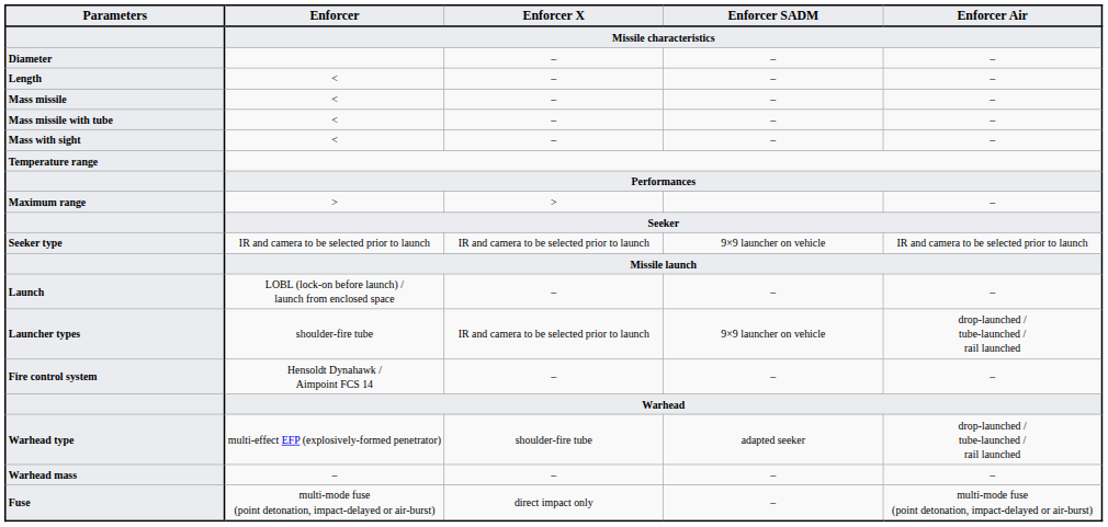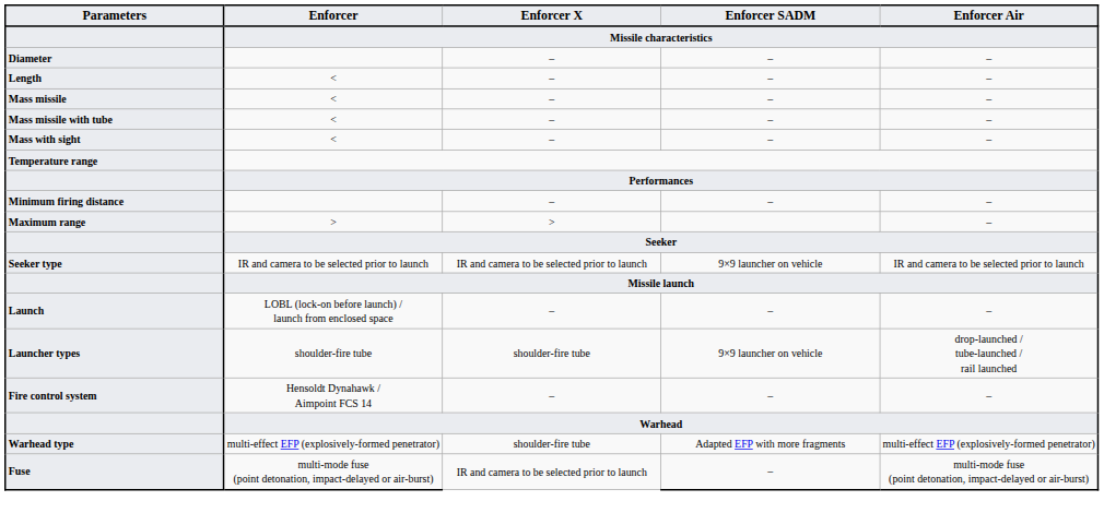 <table class="wikitable">
 <tr>
 <td style="background:#EAECF0;border-left:solid 2px black;border-top:solid 2px black;border-bottom:solid 2px black;width:20%;text-align:center"><strong>Parameters</strong></td>
 <td style="background:#EAECF0; border-left:solid 2px black;border-top:solid 2px black;border-bottom:solid 2px black;width:20%;text-align:center"><strong>Enforcer</strong><br></td>
 <td style="background:#EAECF0; border-top:solid 2px black;border-bottom:solid 2px black;width:20%;text-align:center"><strong>Enforcer X</strong><br></td>
 <td style="background:#EAECF0; border-top:solid 2px black;border-bottom:solid 2px black;width:20%;text-align:center"><strong>Enforcer SADM</strong><br></td>
 <td style="background:#EAECF0; border-right:solid 2px black;border-top:solid 2px black;border-bottom:solid 2px black;width:20%;text-align:center"><strong>Enforcer Air</strong><br></td>
 </tr>
 <tr>
 <td style="background:#EAECF0;border-left:solid 2px black;border-right:solid 2px black"></td>
 <td colspan="4" style="background:#EAECF0;border-right:solid 2px black;text-align:center"><strong><small>Missile characteristics</small></strong></td>
 </tr>
 <tr>
 <td style="background:#EAECF0;border-left:solid 2px black;border-right:solid 2px black"><strong><small>Diameter</small></strong></td>
 <td style="text-align:center"><small></small></td>
 <td style="text-align:center"><small>–</small></td>
 <td style="text-align:center"><small>–</small></td>
 <td style="border-right:solid 2px black;text-align:center"><small>–</small></td>
 </tr>
 <tr>
 <td style="background:#EAECF0;border-left:solid 2px black;border-right:solid 2px black"><strong><small>Length</small></strong></td>
 <td style="text-align:center"><small>< </small></td>
 <td style="text-align:center"><small>–</small></td>
 <td style="text-align:center"><small>–</small></td>
 <td style="border-right:solid 2px black;text-align:center"><small>–</small></td>
 </tr>
 <tr>
 <td style="background:#EAECF0;border-left:solid 2px black;border-right:solid 2px black"><strong><small>Mass missile</small></strong></td>
 <td style="text-align:center"><small>< </small></td>
 <td style="text-align:center"><small>–</small></td>
 <td style="text-align:center"><small>–</small></td>
 <td style="border-right:solid 2px black;text-align:center"><small>–</small></td>
 </tr>
 <tr>
 <td style="background:#EAECF0;border-left:solid 2px black;border-right:solid 2px black"><strong><small>Mass missile with tube</small></strong></td>
 <td style="text-align:center"><small>< </small></td>
 <td style="text-align:center"><small>–</small></td>
 <td style="text-align:center"><small>–</small></td>
 <td style="border-right:solid 2px black;text-align:center"><small>–</small></td>
 </tr>
 <tr>
 <td style="background:#EAECF0;border-left:solid 2px black;border-right:solid 2px black"><small><strong>Mass with sight</strong></small></td>
 <td style="text-align:center"><small>< </small></td>
 <td style="text-align:center"><small>–</small></td>
 <td style="text-align:center"><small>–</small></td>
 <td style="border-right:solid 2px black;text-align:center"><small>–</small></td>
 </tr>
 <tr>
 <td style="background:#EAECF0;border-left:solid 2px black;border-right:solid 2px black"><strong><small>Temperature range</small></strong></td>
 <td colspan="4" style="border-right:solid 2px black;text-align:center"><small></small></td>
 </tr>
 <tr>
 <td style="background:#EAECF0;border-left:solid 2px black;border-right:solid 2px black"></td>
 <td colspan="4" style="background:#EAECF0;border-right:solid 2px black;text-align:center"><strong><small>Performances</small></strong></td>
 </tr>
 <tr>
+<td style="background:#EAECF0;border-left:solid 2px black;border-right:solid 2px black"><strong><small>Minimum firing distance</small></strong></td>
+<td style="text-align:center"><small></small></td>
+<td style="text-align:center"><small>–</small></td>
+<td style="text-align:center"><small>–</small></td>
+<td style="border-right:solid 2px black;text-align:center"><small>–</small></td>
+</tr>
+<tr>
 <td style="background:#EAECF0;border-left:solid 2px black;border-right:solid 2px black"><strong><small>Maximum range</small></strong></td>
 <td style="text-align:center"><small>> </small></td>
 <td style="text-align:center"><small>> </small></td>
 <td style="text-align:center"><small></small></td>
 <td style="border-right:solid 2px black;text-align:center"><small>–</small></td>
 </tr>
 <tr>
 <td style="background:#EAECF0;border-left:solid 2px black;border-right:solid 2px black"></td>
 <td colspan="4" style="background:#EAECF0;border-right:solid 2px black;text-align:center"><strong><small>Seeker</small></strong></td>
 </tr>
 <tr>
 <td style="background:#EAECF0;border-left:solid 2px black;border-right:solid 2px black"><strong><small>Seeker type</small></strong></td>
 <td style="text-align:center"><small>IR and camera to be selected prior to launch</small></td>
 <td style="text-align:center"><small>IR and camera to be selected prior to launch</small></td>
 <td style="text-align:center"><small>9×9 launcher on vehicle</small></td>
 <td style="border-right:solid 2px black;text-align:center"><small>IR and camera to be selected prior to launch</small></td>
 </tr>
 <tr>
 <td style="background:#EAECF0;border-left:solid 2px black;border-right:solid 2px black"></td>
 <td colspan="4" style="background:#EAECF0;border-right:solid 2px black;text-align:center"><strong><small>Missile launch</small></strong></td>
 </tr>
 <tr>
 <td style="background:#EAECF0;border-left:solid 2px black;border-right:solid 2px black"><small><strong>Launch</strong></small></td>
 <td style="text-align:center"><small>LOBL (lock-on before launch) /</small><br><small>launch from enclosed space</small></td>
 <td style="text-align:center"><small>–</small></td>
 <td style="text-align:center"><small>–</small></td>
 <td style="border-right:solid 2px black;text-align:center"><small>–</small></td>
 </tr>
 <tr>
 <td style="background:#EAECF0;border-left:solid 2px black;border-right:solid 2px black"><strong><small>Launcher types</small></strong></td>
 <td style="text-align:center"><small>shoulder-fire tube</small></td>
-<td style="text-align:center"><small>IR and camera to be selected prior to launch</small></td>
+<td style="text-align:center"><small>shoulder-fire tube</small></td>
 <td style="text-align:center"><small>9×9 launcher on vehicle</small></td>
 <td style="border-right:solid 2px black;text-align:center"><small>drop-launched /</small><br><small>tube-launched /</small><br><small>rail launched</small></td>
 </tr>
 <tr>
 <td style="background:#EAECF0;border-left:solid 2px black;border-right:solid 2px black"><strong><small>Fire control system</small></strong></td>
 <td style="text-align:center"><small>Hensoldt Dynahawk /</small><br><small>Aimpoint FCS 14</small></td>
 <td style="text-align:center"><small>–</small></td>
 <td style="text-align:center"><small>–</small></td>
 <td style="border-right:solid 2px black;text-align:center"><small>–</small></td>
 </tr>
 <tr>
 <td style="background:#EAECF0;border-left:solid 2px black;border-right:solid 2px black"></td>
 <td colspan="4" style="background:#EAECF0;border-right:solid 2px black;text-align:center"><strong><small>Warhead</small></strong></td>
 </tr>
 <tr>
 <td style="background:#EAECF0;border-left:solid 2px black;border-right:solid 2px black"><strong><small>Warhead type</small></strong></td>
 <td style="text-align:center"><small>multi-effect <a href='#'>EFP</a> (explosively-formed penetrator)</small></td>
 <td style="text-align:center"><small>shoulder-fire tube</small></td>
-<td style="text-align:center"><small>adapted seeker</small></td>
-<td style="border-right:solid 2px black;text-align:center"><small>drop-launched /</small><br><small>tube-launched /</small><br><small>rail launched</small></td>
-</tr>
-<tr>
-<td style="background:#EAECF0;border-left:solid 2px black;border-right:solid 2px black"><strong><small>Warhead mass</small></strong></td>
-<td style="text-align:center"><small>–</small></td>
-<td style="text-align:center"><small>–</small></td>
-<td style="text-align:center"><small>–</small></td>
-<td style="border-right:solid 2px black;text-align:center"><small>–</small></td>
+<td style="text-align:center"><small>Adapted <a href='#'>EFP</a> with more fragments</small></td>
+<td style="border-right:solid 2px black;text-align:center"><small>multi-effect <a href='#'>EFP</a> (explosively-formed penetrator)</small></td>
 </tr>
 <tr>
 <td style="background:#EAECF0;border-left:solid 2px black;border-bottom:solid 2px black"><strong><small>Fuse</small></strong></td>
 <td style="border-left:solid 2px black;border-bottom:solid 2px black;text-align:center"><small>multi-mode fuse</small><br><small>(point detonation, impact-delayed or air-burst)</small></td>
-<td style="border-bottom:solid 2px black;text-align:center"><small>direct impact only</small></td>
+<td style="text-align:center"><small>IR and camera to be selected prior to launch</small></td>
 <td style="border-bottom:solid 2px black;text-align:center"><small>–</small></td>
 <td style="border-bottom:solid 2px black;border-right:solid 2px black;text-align:center"><small>multi-mode fuse</small><br><small>(point detonation, impact-delayed or air-burst)</small></td>
 </tr>
 </table>
